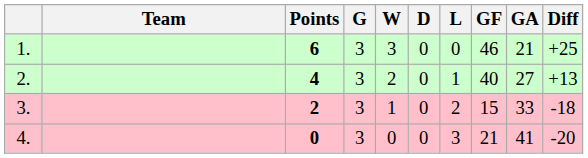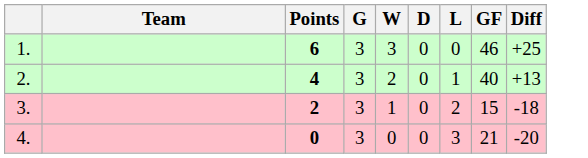 <table class=wikitable style="text-align:center">
 <tr bgcolor="#DCDCDC">
 <th width="25"></th>
 <th width="200">Team</th>
 <th width="40">Points</th>
 <th width="20">G</th>
 <th width="20">W</th>
 <th width="20">D</th>
 <th width="20">L</th>
 <th width="20">GF</th>
-<th width="20">GA</th>
 <th width="20">Diff</th>
 </tr>
 <tr bgcolor=ccffcc>
 <td>1.</td>
 <td align=left></td>
 <td><strong>6</strong></td>
 <td>3</td>
 <td>3</td>
 <td>0</td>
 <td>0</td>
 <td>46</td>
-<td>21</td>
 <td>+25</td>
 </tr>
 <tr bgcolor=ccffcc>
 <td>2.</td>
 <td align=left></td>
 <td><strong>4</strong></td>
 <td>3</td>
 <td>2</td>
 <td>0</td>
 <td>1</td>
 <td>40</td>
-<td>27</td>
 <td>+13</td>
 </tr>
 <tr bgcolor=pink>
 <td>3.</td>
 <td align=left></td>
 <td><strong>2</strong></td>
 <td>3</td>
 <td>1</td>
 <td>0</td>
 <td>2</td>
 <td>15</td>
-<td>33</td>
 <td>-18</td>
 </tr>
 <tr bgcolor=pink>
 <td>4.</td>
 <td align=left></td>
 <td><strong>0</strong></td>
 <td>3</td>
 <td>0</td>
 <td>0</td>
 <td>3</td>
 <td>21</td>
-<td>41</td>
 <td>-20</td>
 </tr>
 </table>
